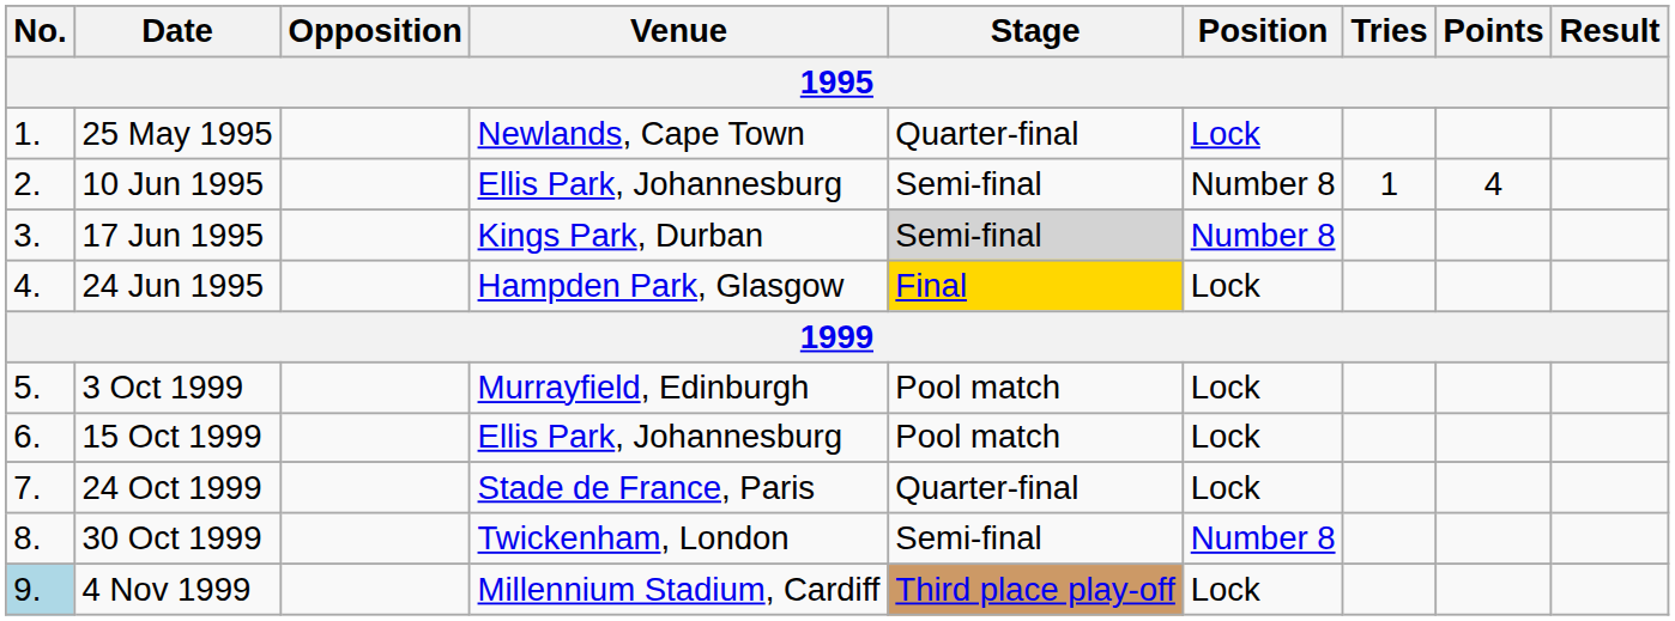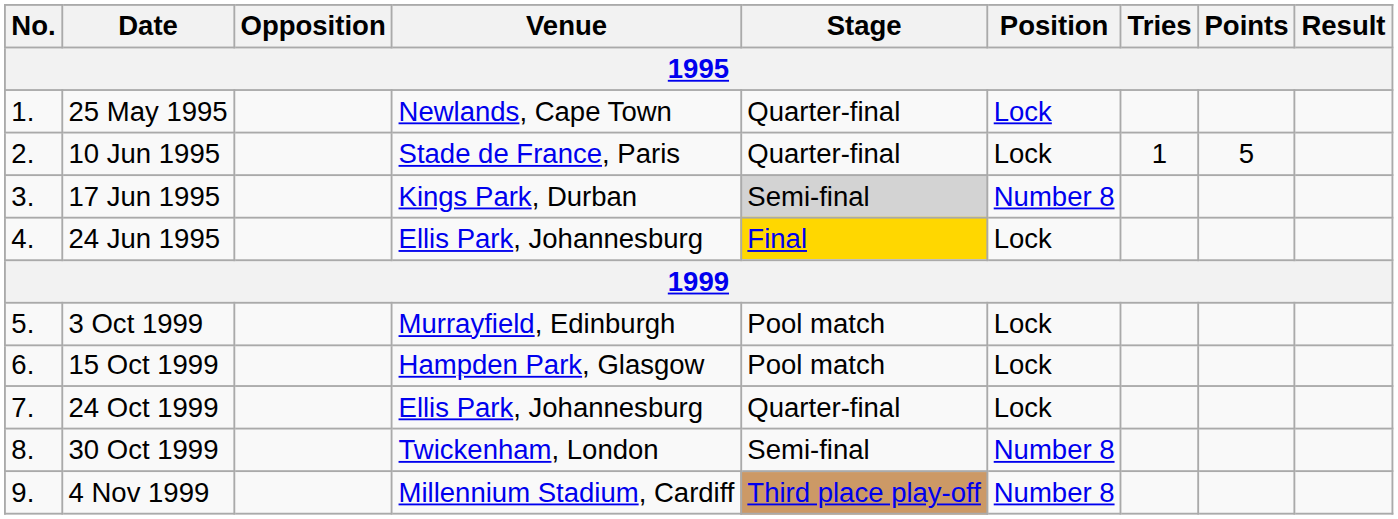 <table class="wikitable unsortable" style="font-size:93%">
 <tr>
 <th>No.</th>
 <th>Date</th>
 <th>Opposition</th>
 <th>Venue</th>
 <th>Stage</th>
 <th>Position</th>
 <th>Tries</th>
 <th>Points</th>
 <th>Result</th>
 </tr>
 <tr>
 <th colspan="9"><a href='#'>1995</a></th>
 </tr>
 <tr>
 <td>1.</td>
 <td>25 May 1995</td>
 <td></td>
 <td><a href='#'>Newlands</a>, Cape Town</td>
 <td>Quarter-final</td>
 <td><a href='#'>Lock</a></td>
 <td></td>
 <td></td>
 <td></td>
 </tr>
 <tr>
 <td>2.</td>
 <td>10 Jun 1995</td>
 <td></td>
-<td><a href='#'>Ellis Park</a>, Johannesburg</td>
-<td>Semi-final</td>
-<td>Number 8</td>
+<td><a href='#'>Stade de France</a>, Paris</td>
+<td>Quarter-final</td>
+<td>Lock</td>
 <td align="center">1</td>
-<td align="center">4</td>
+<td align="center">5</td>
 <td></td>
 </tr>
 <tr>
 <td>3.</td>
 <td>17 Jun 1995</td>
 <td></td>
 <td><a href='#'>Kings Park</a>, Durban</td>
 <td style="background: lightgrey;">Semi-final</td>
 <td><a href='#'>Number 8</a></td>
 <td></td>
 <td></td>
 <td></td>
 </tr>
 <tr>
 <td>4.</td>
 <td>24 Jun 1995</td>
 <td></td>
-<td><a href='#'>Hampden Park</a>, Glasgow</td>
+<td><a href='#'>Ellis Park</a>, Johannesburg</td>
 <td bgcolor=gold><a href='#'>Final</a></td>
 <td>Lock</td>
 <td></td>
 <td></td>
 <td></td>
 </tr>
 <tr>
 <th colspan="9"><a href='#'>1999</a></th>
 </tr>
 <tr>
 <td>5.</td>
 <td>3 Oct 1999</td>
 <td></td>
 <td><a href='#'>Murrayfield</a>, Edinburgh</td>
 <td>Pool match</td>
 <td>Lock</td>
 <td></td>
 <td></td>
 <td></td>
 </tr>
 <tr>
 <td>6.</td>
 <td>15 Oct 1999</td>
 <td></td>
-<td><a href='#'>Ellis Park</a>, Johannesburg</td>
+<td><a href='#'>Hampden Park</a>, Glasgow</td>
 <td>Pool match</td>
 <td>Lock</td>
 <td></td>
 <td></td>
 <td></td>
 </tr>
 <tr>
 <td>7.</td>
 <td>24 Oct 1999</td>
 <td></td>
-<td><a href='#'>Stade de France</a>, Paris</td>
+<td><a href='#'>Ellis Park</a>, Johannesburg</td>
 <td>Quarter-final</td>
 <td>Lock</td>
 <td></td>
 <td></td>
 <td></td>
 </tr>
 <tr>
 <td>8.</td>
 <td>30 Oct 1999</td>
 <td></td>
 <td><a href='#'>Twickenham</a>, London</td>
 <td>Semi-final</td>
 <td><a href='#'>Number 8</a></td>
 <td></td>
 <td></td>
 <td></td>
 </tr>
 <tr>
-<td style="background: lightblue;">9.</td>
+<td>9.</td>
 <td>4 Nov 1999</td>
 <td></td>
 <td><a href='#'>Millennium Stadium</a>, Cardiff</td>
 <td style="background: #c96;"><a href='#'>Third place play-off</a></td>
-<td>Lock</td>
+<td><a href='#'>Number 8</a></td>
 <td></td>
 <td></td>
 <td></td>
 </tr>
 </table>
